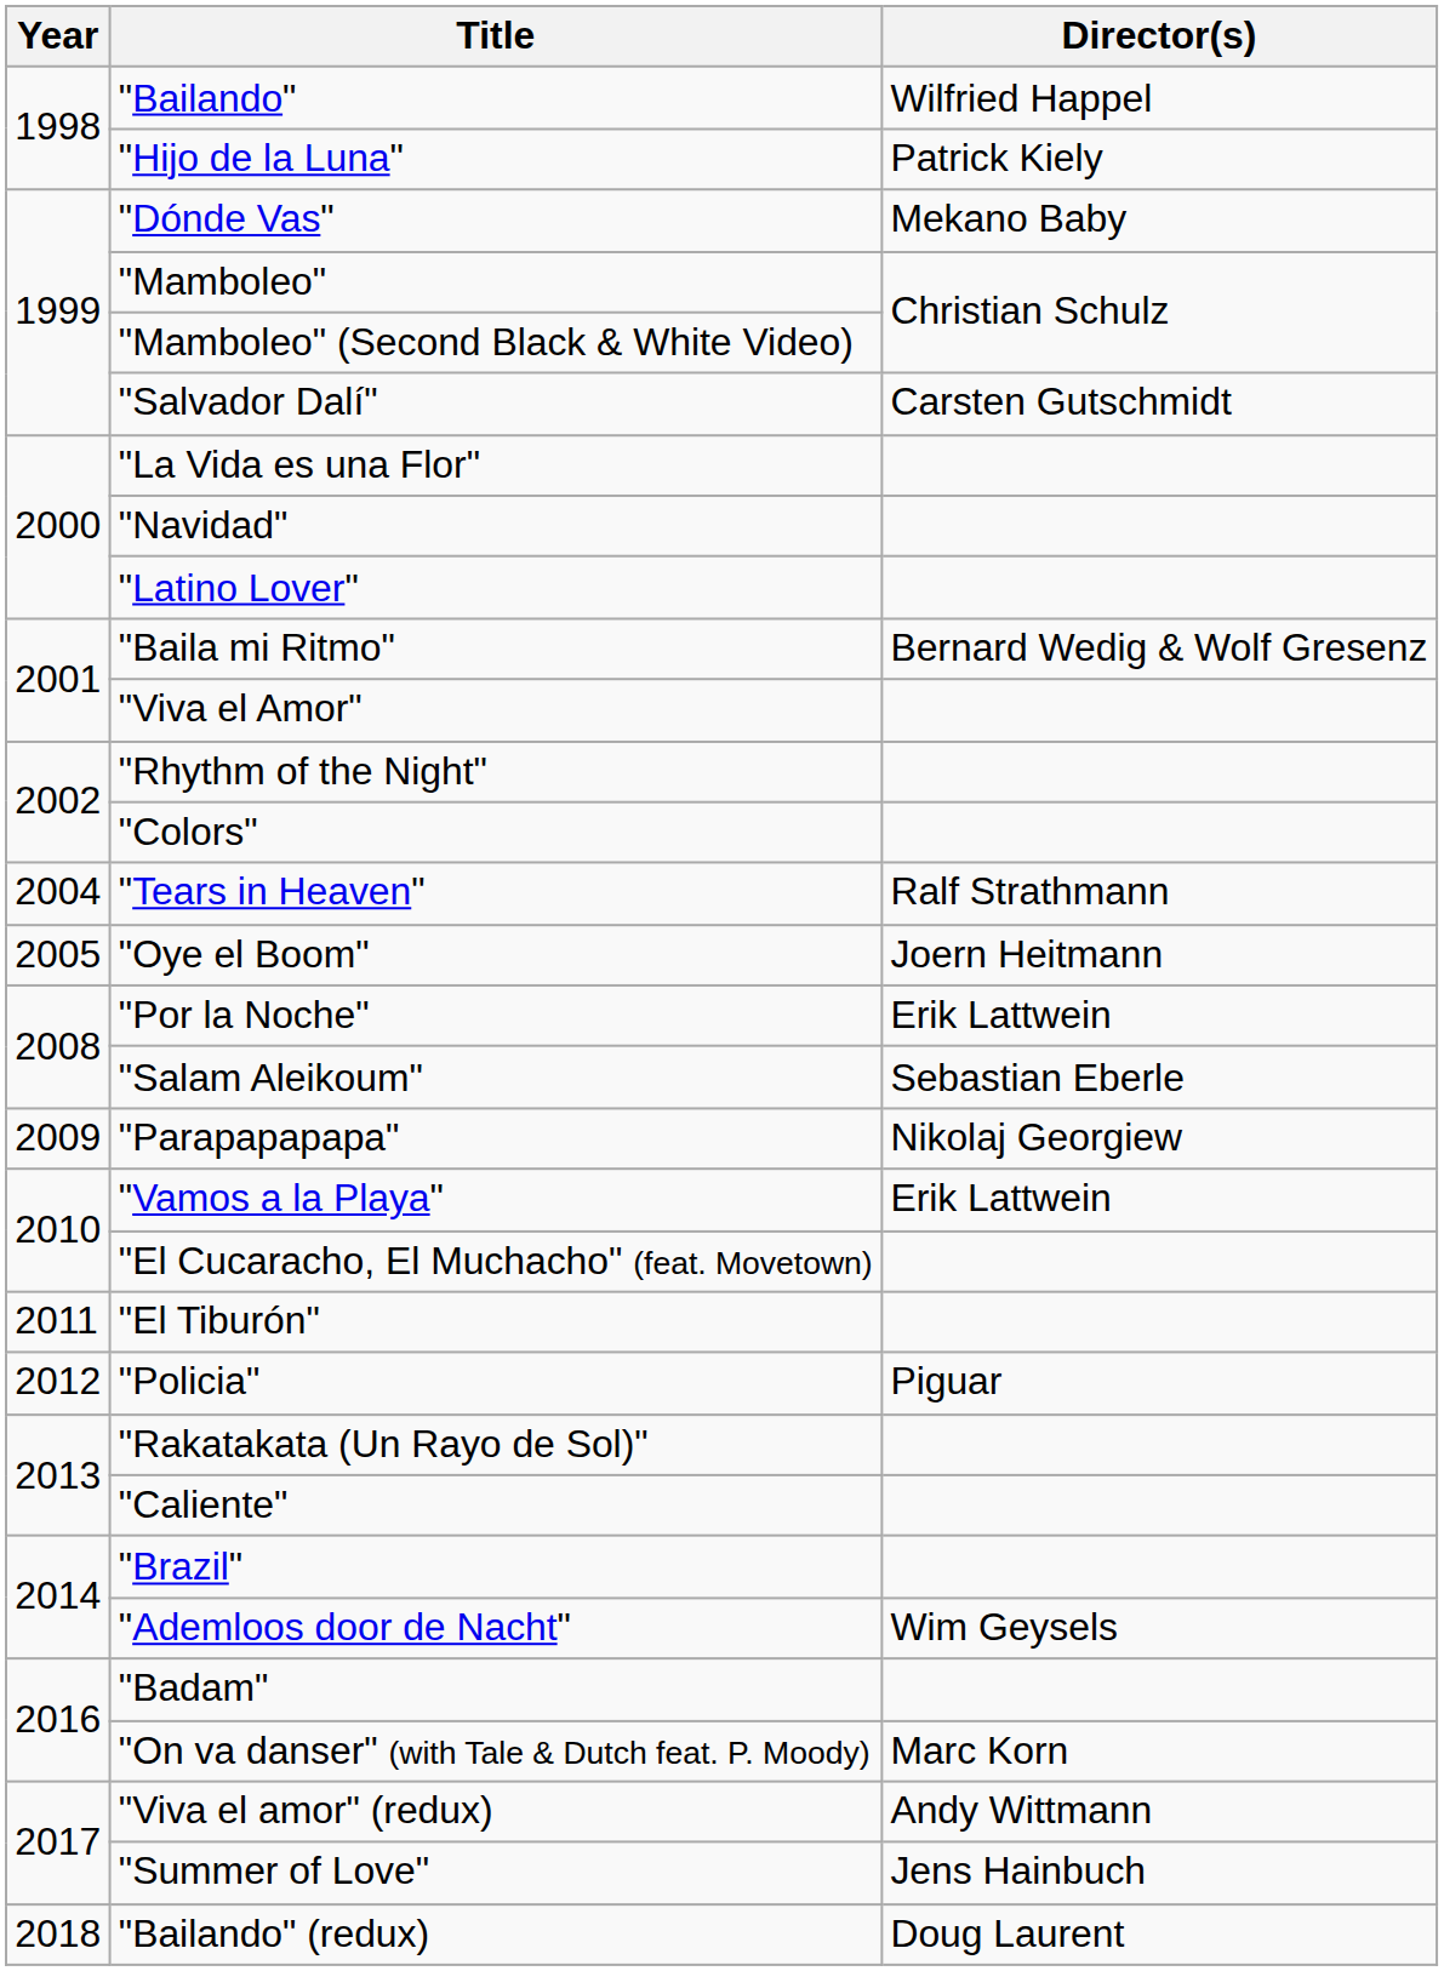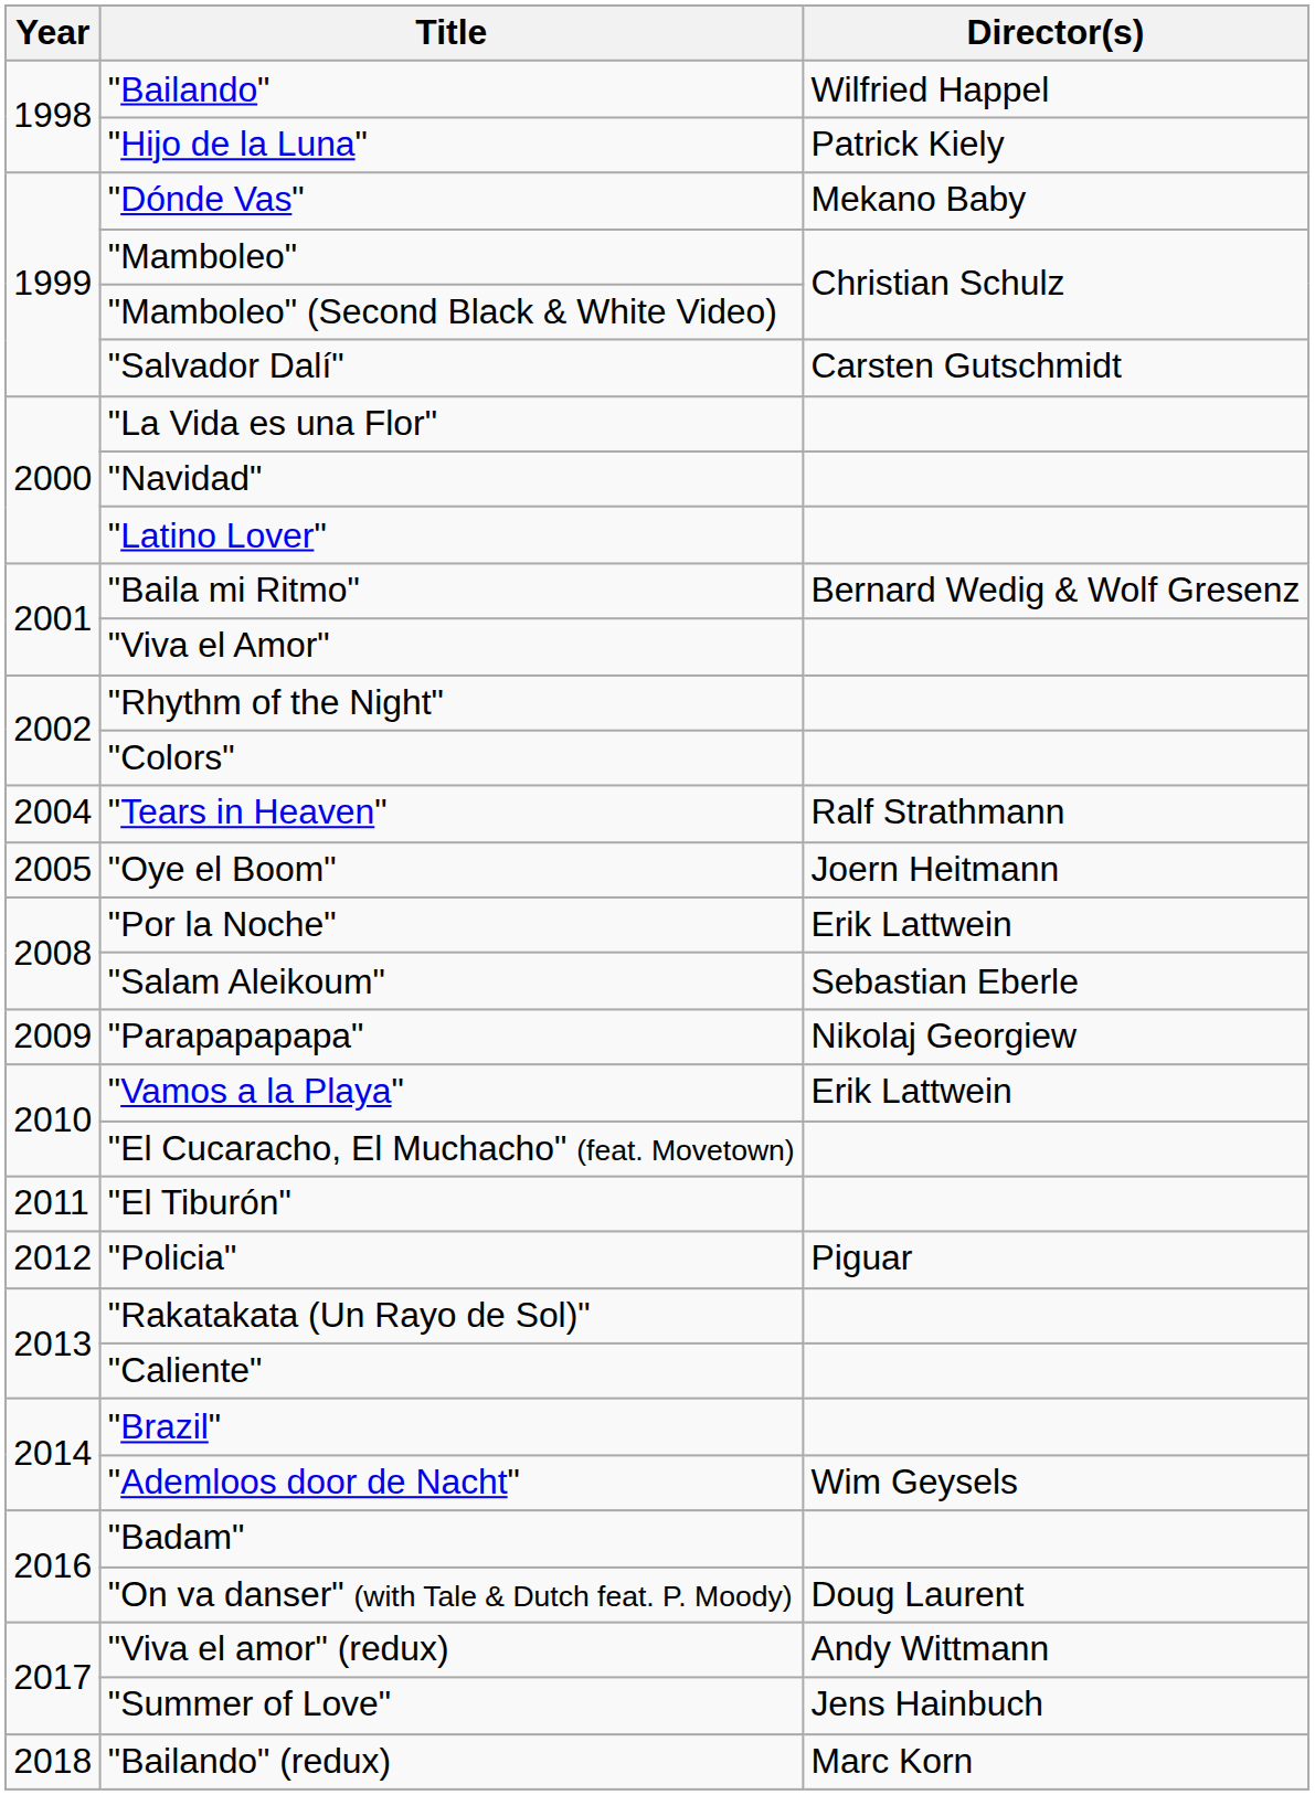 <table class="wikitable">
 <tr>
 <th>Year</th>
 <th>Title</th>
 <th>Director(s)</th>
 </tr>
 <tr>
 <td rowspan=2>1998</td>
 <td>"<a href='#'>Bailando</a>"</td>
 <td>Wilfried Happel</td>
 </tr>
 <tr>
 <td>"<a href='#'>Hijo de la Luna</a>"</td>
 <td>Patrick Kiely</td>
 </tr>
 <tr>
 <td rowspan="4">1999</td>
 <td>"<a href='#'>Dónde Vas</a>"</td>
 <td>Mekano Baby</td>
 </tr>
 <tr>
 <td>"Mamboleo"</td>
 <td rowspan="2">Christian Schulz</td>
 </tr>
 <tr>
 <td>"Mamboleo" (Second Black & White Video)</td>
 </tr>
 <tr>
 <td>"Salvador Dalí"</td>
 <td>Carsten Gutschmidt</td>
 </tr>
 <tr>
 <td rowspan="3">2000</td>
 <td>"La Vida es una Flor"</td>
 <td></td>
 </tr>
 <tr>
 <td>"Navidad"</td>
 <td></td>
 </tr>
 <tr>
 <td>"<a href='#'>Latino Lover</a>"</td>
 <td></td>
 </tr>
 <tr>
 <td rowspan="2">2001</td>
 <td>"Baila mi Ritmo"</td>
 <td>Bernard Wedig & Wolf Gresenz</td>
 </tr>
 <tr>
 <td>"Viva el Amor"</td>
 <td></td>
 </tr>
 <tr>
 <td rowspan="2">2002</td>
 <td>"Rhythm of the Night"</td>
 <td></td>
 </tr>
 <tr>
 <td>"Colors"</td>
 <td></td>
 </tr>
 <tr>
 <td>2004</td>
 <td>"<a href='#'>Tears in Heaven</a>"</td>
 <td>Ralf Strathmann</td>
 </tr>
 <tr>
 <td>2005</td>
 <td>"Oye el Boom"</td>
 <td>Joern Heitmann</td>
 </tr>
 <tr>
 <td rowspan="2">2008</td>
 <td>"Por la Noche"</td>
 <td>Erik Lattwein</td>
 </tr>
 <tr>
 <td>"Salam Aleikoum"</td>
 <td>Sebastian Eberle</td>
 </tr>
 <tr>
 <td>2009</td>
 <td>"Parapapapapa"</td>
 <td>Nikolaj Georgiew</td>
 </tr>
 <tr>
 <td rowspan="2">2010</td>
 <td>"<a href='#'>Vamos a la Playa</a>"</td>
 <td>Erik Lattwein</td>
 </tr>
 <tr>
 <td>"El Cucaracho, El Muchacho" <small>(feat. Movetown)</small></td>
 <td></td>
 </tr>
 <tr>
 <td>2011</td>
 <td>"El Tiburón"</td>
 <td></td>
 </tr>
 <tr>
 <td>2012</td>
 <td>"Policia"</td>
 <td>Piguar</td>
 </tr>
 <tr>
 <td rowspan="2">2013</td>
 <td>"Rakatakata (Un Rayo de Sol)"</td>
 <td></td>
 </tr>
 <tr>
 <td>"Caliente"</td>
 <td></td>
 </tr>
 <tr>
 <td rowspan="2">2014</td>
 <td>"<a href='#'>Brazil</a>"</td>
 <td></td>
 </tr>
 <tr>
 <td>"<a href='#'>Ademloos door de Nacht</a>"</td>
 <td>Wim Geysels</td>
 </tr>
 <tr>
 <td rowspan="2">2016</td>
 <td>"Badam"</td>
 <td></td>
 </tr>
 <tr>
 <td>"On va danser" <small>(with Tale & Dutch feat. P. Moody)</small></td>
-<td>Marc Korn</td>
+<td>Doug Laurent</td>
 </tr>
 <tr>
 <td rowspan="2">2017</td>
 <td>"Viva el amor" (redux)</td>
 <td>Andy Wittmann</td>
 </tr>
 <tr>
 <td>"Summer of Love"</td>
 <td>Jens Hainbuch</td>
 </tr>
 <tr>
 <td>2018</td>
 <td>"Bailando" (redux)</td>
-<td>Doug Laurent</td>
+<td>Marc Korn</td>
 </tr>
 </table>
